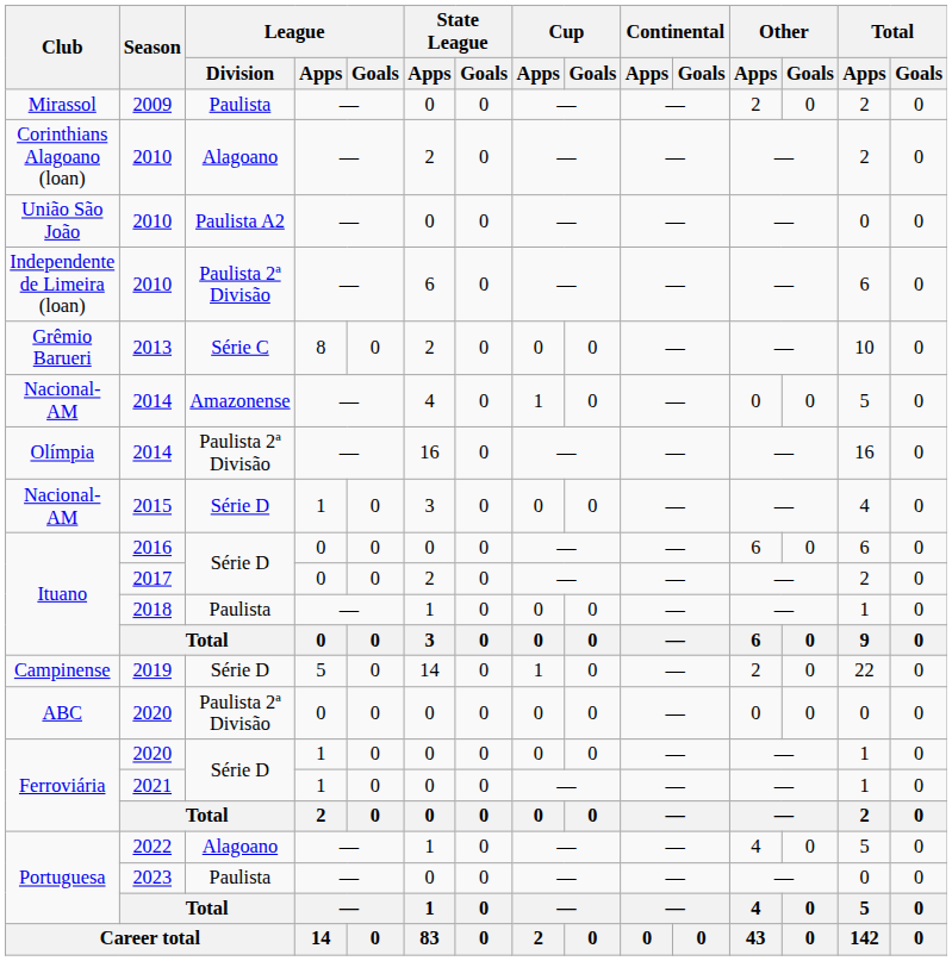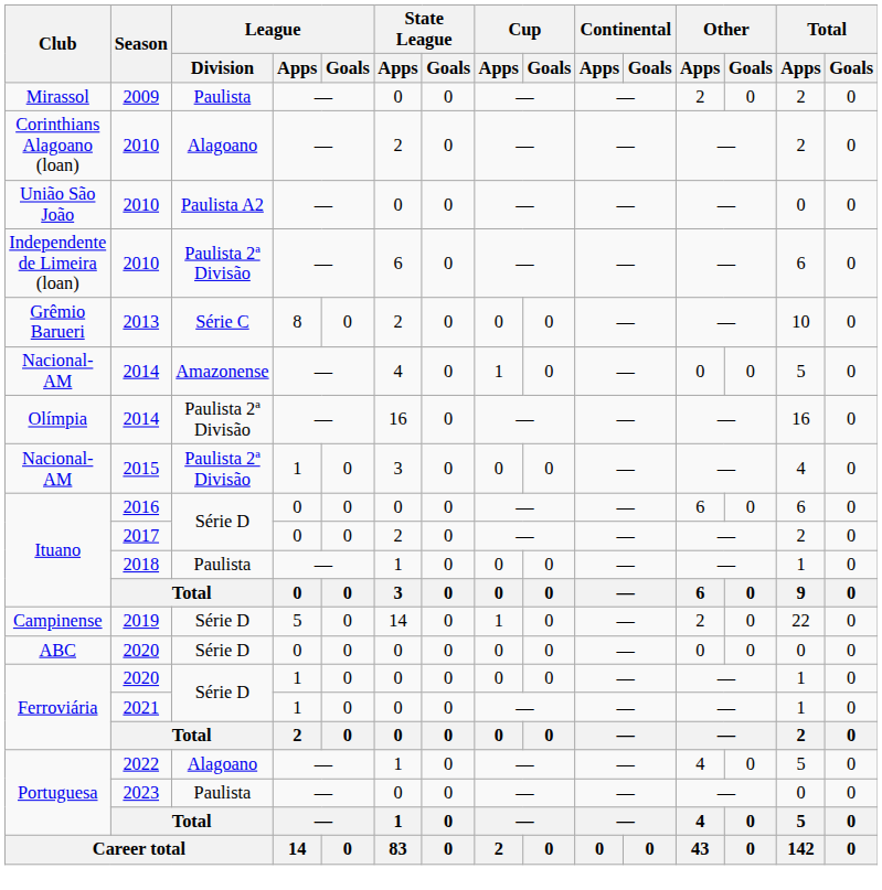 <table class="wikitable" style="text-align: center;">
 <tr>
 <th rowspan="2">Club</th>
 <th rowspan="2">Season</th>
 <th colspan="3">League</th>
 <th colspan="2">State League</th>
 <th colspan="2">Cup</th>
 <th colspan="2">Continental</th>
 <th colspan="2">Other</th>
 <th colspan="2">Total</th>
 </tr>
 <tr>
 <th>Division</th>
 <th>Apps</th>
 <th>Goals</th>
 <th>Apps</th>
 <th>Goals</th>
 <th>Apps</th>
 <th>Goals</th>
 <th>Apps</th>
 <th>Goals</th>
 <th>Apps</th>
 <th>Goals</th>
 <th>Apps</th>
 <th>Goals</th>
 </tr>
 <tr>
 <td valign="center"><a href='#'>Mirassol</a></td>
 <td><a href='#'>2009</a></td>
 <td><a href='#'>Paulista</a></td>
 <td colspan="2">—</td>
 <td>0</td>
 <td>0</td>
 <td colspan="2">—</td>
 <td colspan="2">—</td>
 <td>2</td>
 <td>0</td>
 <td>2</td>
 <td>0</td>
 </tr>
 <tr>
 <td valign="center"><a href='#'>Corinthians Alagoano</a> (loan)</td>
 <td><a href='#'>2010</a></td>
 <td><a href='#'>Alagoano</a></td>
 <td colspan="2">—</td>
 <td>2</td>
 <td>0</td>
 <td colspan="2">—</td>
 <td colspan="2">—</td>
 <td colspan="2">—</td>
 <td>2</td>
 <td>0</td>
 </tr>
 <tr>
 <td valign="center"><a href='#'>União São João</a></td>
 <td><a href='#'>2010</a></td>
 <td><a href='#'>Paulista A2</a></td>
 <td colspan="2">—</td>
 <td>0</td>
 <td>0</td>
 <td colspan="2">—</td>
 <td colspan="2">—</td>
 <td colspan="2">—</td>
 <td>0</td>
 <td>0</td>
 </tr>
 <tr>
 <td valign="center"><a href='#'>Independente de Limeira</a> (loan)</td>
 <td><a href='#'>2010</a></td>
 <td><a href='#'>Paulista 2ª Divisão</a></td>
 <td colspan="2">—</td>
 <td>6</td>
 <td>0</td>
 <td colspan="2">—</td>
 <td colspan="2">—</td>
 <td colspan="2">—</td>
 <td>6</td>
 <td>0</td>
 </tr>
 <tr>
 <td valign="center"><a href='#'>Grêmio Barueri</a></td>
 <td><a href='#'>2013</a></td>
 <td><a href='#'>Série C</a></td>
 <td>8</td>
 <td>0</td>
 <td>2</td>
 <td>0</td>
 <td>0</td>
 <td>0</td>
 <td colspan="2">—</td>
 <td colspan="2">—</td>
 <td>10</td>
 <td>0</td>
 </tr>
 <tr>
 <td valign="center"><a href='#'>Nacional-AM</a></td>
 <td><a href='#'>2014</a></td>
 <td><a href='#'>Amazonense</a></td>
 <td colspan="2">—</td>
 <td>4</td>
 <td>0</td>
 <td>1</td>
 <td>0</td>
 <td colspan="2">—</td>
 <td>0</td>
 <td>0</td>
 <td>5</td>
 <td>0</td>
 </tr>
 <tr>
 <td valign="center"><a href='#'>Olímpia</a></td>
 <td><a href='#'>2014</a></td>
 <td>Paulista 2ª Divisão</td>
 <td colspan="2">—</td>
 <td>16</td>
 <td>0</td>
 <td colspan="2">—</td>
 <td colspan="2">—</td>
 <td colspan="2">—</td>
 <td>16</td>
 <td>0</td>
 </tr>
 <tr>
 <td valign="center"><a href='#'>Nacional-AM</a></td>
 <td><a href='#'>2015</a></td>
-<td><a href='#'>Série D</a></td>
+<td><a href='#'>Paulista 2ª Divisão</a></td>
 <td>1</td>
 <td>0</td>
 <td>3</td>
 <td>0</td>
 <td>0</td>
 <td>0</td>
 <td colspan="2">—</td>
 <td colspan="2">—</td>
 <td>4</td>
 <td>0</td>
 </tr>
 <tr>
 <td rowspan="4" valign="center"><a href='#'>Ituano</a></td>
 <td><a href='#'>2016</a></td>
 <td rowspan="2">Série D</td>
 <td>0</td>
 <td>0</td>
 <td>0</td>
 <td>0</td>
 <td colspan="2">—</td>
 <td colspan="2">—</td>
 <td>6</td>
 <td>0</td>
 <td>6</td>
 <td>0</td>
 </tr>
 <tr>
 <td><a href='#'>2017</a></td>
 <td>0</td>
 <td>0</td>
 <td>2</td>
 <td>0</td>
 <td colspan="2">—</td>
 <td colspan="2">—</td>
 <td colspan="2">—</td>
 <td>2</td>
 <td>0</td>
 </tr>
 <tr>
 <td><a href='#'>2018</a></td>
 <td>Paulista</td>
 <td colspan="2">—</td>
 <td>1</td>
 <td>0</td>
 <td>0</td>
 <td>0</td>
 <td colspan="2">—</td>
 <td colspan="2">—</td>
 <td>1</td>
 <td>0</td>
 </tr>
 <tr>
 <th colspan="2">Total</th>
 <th>0</th>
 <th>0</th>
 <th>3</th>
 <th>0</th>
 <th>0</th>
 <th>0</th>
 <th colspan="2">—</th>
 <th>6</th>
 <th>0</th>
 <th>9</th>
 <th>0</th>
 </tr>
 <tr>
 <td valign="center"><a href='#'>Campinense</a></td>
 <td><a href='#'>2019</a></td>
 <td>Série D</td>
 <td>5</td>
 <td>0</td>
 <td>14</td>
 <td>0</td>
 <td>1</td>
 <td>0</td>
 <td colspan="2">—</td>
 <td>2</td>
 <td>0</td>
 <td>22</td>
 <td>0</td>
 </tr>
 <tr>
 <td valign="center"><a href='#'>ABC</a></td>
 <td><a href='#'>2020</a></td>
-<td>Paulista 2ª Divisão</td>
+<td>Série D</td>
 <td>0</td>
 <td>0</td>
 <td>0</td>
 <td>0</td>
 <td>0</td>
 <td>0</td>
 <td colspan="2">—</td>
 <td>0</td>
 <td>0</td>
 <td>0</td>
 <td>0</td>
 </tr>
 <tr>
 <td rowspan="3" valign="center"><a href='#'>Ferroviária</a></td>
 <td><a href='#'>2020</a></td>
 <td rowspan="2">Série D</td>
 <td>1</td>
 <td>0</td>
 <td>0</td>
 <td>0</td>
 <td>0</td>
 <td>0</td>
 <td colspan="2">—</td>
 <td colspan="2">—</td>
 <td>1</td>
 <td>0</td>
 </tr>
 <tr>
 <td><a href='#'>2021</a></td>
 <td>1</td>
 <td>0</td>
 <td>0</td>
 <td>0</td>
 <td colspan="2">—</td>
 <td colspan="2">—</td>
 <td colspan="2">—</td>
 <td>1</td>
 <td>0</td>
 </tr>
 <tr>
 <th colspan="2">Total</th>
 <th>2</th>
 <th>0</th>
 <th>0</th>
 <th>0</th>
 <th>0</th>
 <th>0</th>
 <th colspan="2">—</th>
 <th colspan="2">—</th>
 <th>2</th>
 <th>0</th>
 </tr>
 <tr>
 <td rowspan="3" valign="center"><a href='#'>Portuguesa</a></td>
 <td><a href='#'>2022</a></td>
 <td><a href='#'>Alagoano</a></td>
 <td colspan="2">—</td>
 <td>1</td>
 <td>0</td>
 <td colspan="2">—</td>
 <td colspan="2">—</td>
 <td>4</td>
 <td>0</td>
 <td>5</td>
 <td>0</td>
 </tr>
 <tr>
 <td><a href='#'>2023</a></td>
 <td>Paulista</td>
 <td colspan="2">—</td>
 <td>0</td>
 <td>0</td>
 <td colspan="2">—</td>
 <td colspan="2">—</td>
 <td colspan="2">—</td>
 <td>0</td>
 <td>0</td>
 </tr>
 <tr>
 <th colspan="2">Total</th>
 <th colspan="2">—</th>
 <th>1</th>
 <th>0</th>
 <th colspan="2">—</th>
 <th colspan="2">—</th>
 <th>4</th>
 <th>0</th>
 <th>5</th>
 <th>0</th>
 </tr>
 <tr>
 <th colspan="3"><strong>Career total</strong></th>
 <th>14</th>
 <th>0</th>
 <th>83</th>
 <th>0</th>
 <th>2</th>
 <th>0</th>
 <th>0</th>
 <th>0</th>
 <th>43</th>
 <th>0</th>
 <th>142</th>
 <th>0</th>
 </tr>
 </table>
